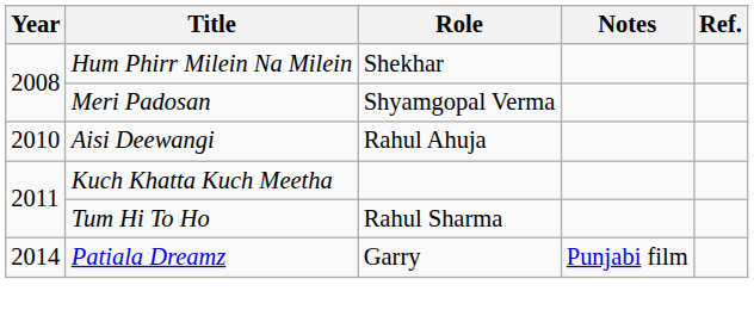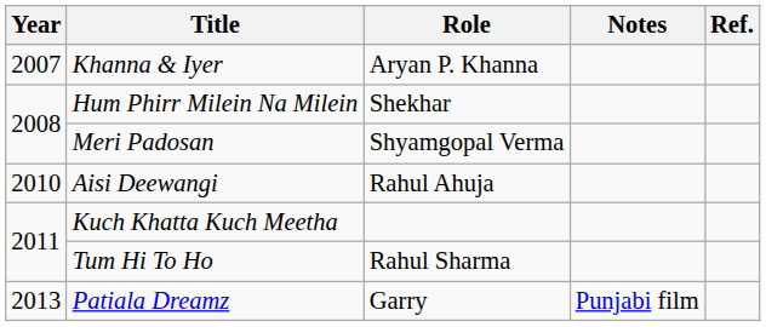 <table class="wikitable sortable">
 <tr>
 <th scope="col">Year</th>
 <th scope="col">Title</th>
 <th scope="col">Role</th>
 <th scope="col" class="unsortable">Notes</th>
 <th scope="col" class="unsortable">Ref.</th>
+</tr>
+<tr>
+<td>2007</td>
+<td><em>Khanna & Iyer</em></td>
+<td>Aryan P. Khanna</td>
+<td></td>
+<td></td>
 </tr>
 <tr>
 <td rowspan="2">2008</td>
 <td><em>Hum Phirr Milein Na Milein</em></td>
 <td>Shekhar</td>
 <td></td>
 <td></td>
 </tr>
 <tr>
 <td><em>Meri Padosan</em></td>
 <td>Shyamgopal Verma</td>
 <td></td>
 <td></td>
 </tr>
 <tr>
 <td>2010</td>
 <td><em>Aisi Deewangi</em></td>
 <td>Rahul Ahuja</td>
 <td></td>
 <td></td>
 </tr>
 <tr>
 <td rowspan="2">2011</td>
 <td><em>Kuch Khatta Kuch Meetha</em></td>
 <td></td>
 <td></td>
 <td></td>
 </tr>
 <tr>
 <td><em>Tum Hi To Ho</em></td>
 <td>Rahul Sharma</td>
 <td></td>
 <td></td>
 </tr>
 <tr>
-<td>2014</td>
+<td>2013</td>
 <td><em><a href='#'>Patiala Dreamz</a></em></td>
 <td>Garry</td>
 <td><a href='#'>Punjabi</a> film</td>
 <td></td>
 </tr>
 </table>
